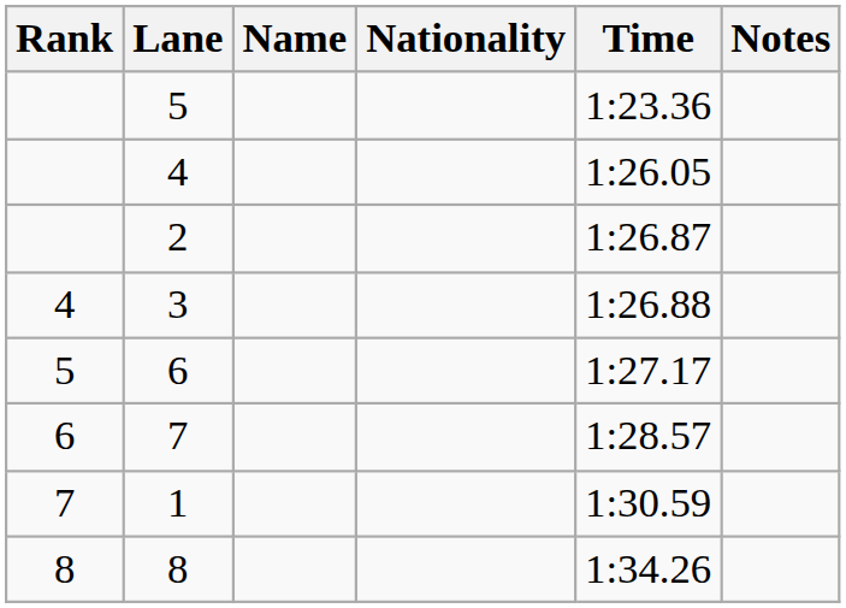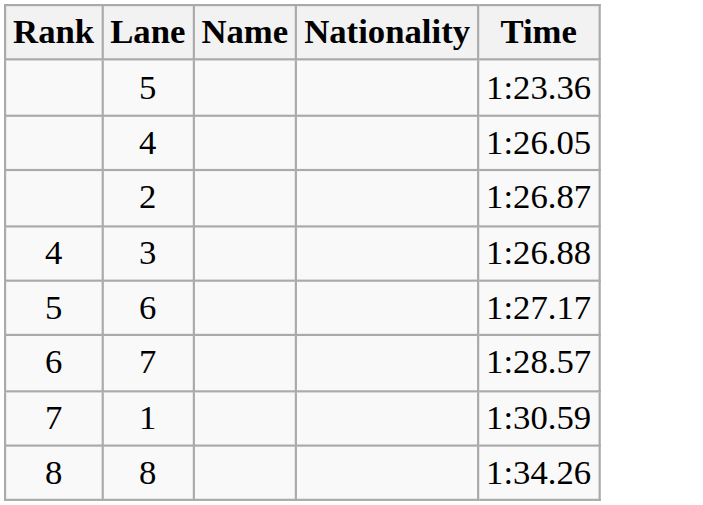 <table class="wikitable sortable" style="text-align:center">
 <tr>
 <th>Rank</th>
 <th>Lane</th>
 <th>Name</th>
 <th>Nationality</th>
 <th>Time</th>
-<th>Notes</th>
 </tr>
 <tr>
 <td></td>
 <td>5</td>
 <td align=left></td>
 <td align=left></td>
 <td>1:23.36</td>
-<td></td>
 </tr>
 <tr>
 <td></td>
 <td>4</td>
 <td align=left></td>
 <td align=left></td>
 <td>1:26.05</td>
-<td></td>
 </tr>
 <tr>
 <td></td>
 <td>2</td>
 <td align=left></td>
 <td align=left></td>
 <td>1:26.87</td>
-<td></td>
 </tr>
 <tr>
 <td>4</td>
 <td>3</td>
 <td align=left></td>
 <td align=left></td>
 <td>1:26.88</td>
-<td></td>
 </tr>
 <tr>
 <td>5</td>
 <td>6</td>
 <td align=left></td>
 <td align=left></td>
 <td>1:27.17</td>
-<td></td>
 </tr>
 <tr>
 <td>6</td>
 <td>7</td>
 <td align=left></td>
 <td align=left></td>
 <td>1:28.57</td>
-<td></td>
 </tr>
 <tr>
 <td>7</td>
 <td>1</td>
 <td align=left></td>
 <td align=left></td>
 <td>1:30.59</td>
-<td></td>
 </tr>
 <tr>
 <td>8</td>
 <td>8</td>
 <td align=left></td>
 <td align=left></td>
 <td>1:34.26</td>
-<td></td>
 </tr>
 </table>
